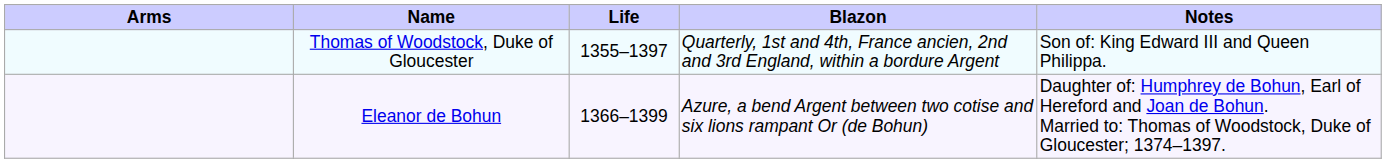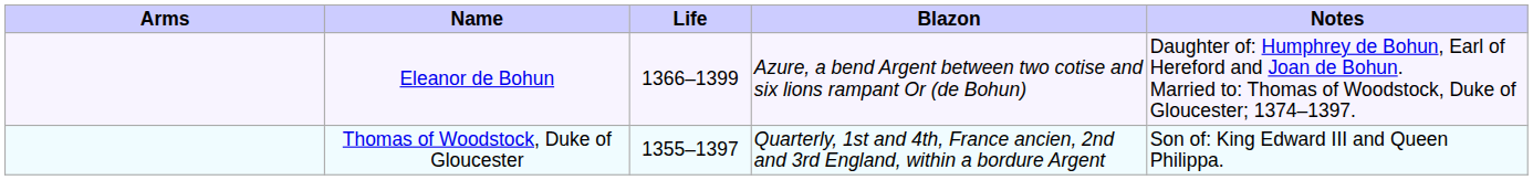 <table width="100%" border="1" cellpadding="2" cellspacing="0" style="margin: 0.5em 0.3em 0.5em 0; background: #f9f9f9; border: 1px #aaa solid; border-collapse: collapse;">
 <tr>
 <th width="21%" bgcolor = "#ccccff">Arms</th>
 <th width="20%" bgcolor = "#ccccff">Name</th>
 <th width="8%" bgcolor = "#ccccff">Life</th>
 <th width="26%" bgcolor = "#ccccff">Blazon</th>
 <th width="26%" bgcolor = "#ccccff">Notes</th>
 </tr>
+<tr bgcolor=f8f4ff>
+<td align="center"></td>
+<td align="center"><a href='#'>Eleanor de Bohun</a></td>
+<td align="center">1366–1399</td>
+<td><em>Azure, a bend Argent between two cotise and six lions rampant Or (de Bohun)</em></td>
+<td>Daughter of: <a href='#'>Humphrey de Bohun</a>, Earl of Hereford and <a href='#'>Joan de Bohun</a>.<br>Married to: Thomas of Woodstock, Duke of Gloucester; 1374–1397.</td>
+</tr>
 <tr bgcolor=f0fcff>
 <td align="center"></td>
 <td align="center"><a href='#'>Thomas of Woodstock</a>, Duke of Gloucester</td>
 <td align="center">1355–1397</td>
 <td><em>Quarterly, 1st and 4th, France ancien, 2nd and 3rd England, within a bordure Argent</em></td>
 <td>Son of: King Edward III and Queen Philippa.</td>
 </tr>
-<tr bgcolor=f8f4ff>
-<td align="center"></td>
-<td align="center"><a href='#'>Eleanor de Bohun</a></td>
-<td align="center">1366–1399</td>
-<td><em>Azure, a bend Argent between two cotise and six lions rampant Or (de Bohun)</em></td>
-<td>Daughter of: <a href='#'>Humphrey de Bohun</a>, Earl of Hereford and <a href='#'>Joan de Bohun</a>.<br>Married to: Thomas of Woodstock, Duke of Gloucester; 1374–1397.</td>
-</tr>
 </table>
